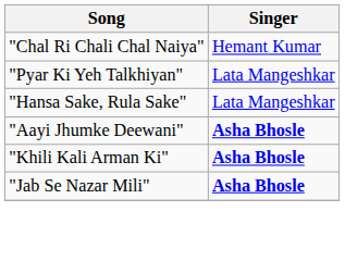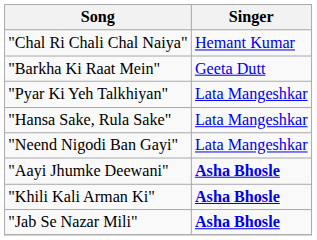 <table class="wikitable">
 <tr>
 <th>Song</th>
 <th>Singer</th>
 </tr>
 <tr>
 <td>"Chal Ri Chali Chal Naiya"</td>
 <td><a href='#'>Hemant Kumar</a></td>
 </tr>
 <tr>
+<td>"Barkha Ki Raat Mein"</td>
+<td><a href='#'>Geeta Dutt</a></td>
+</tr>
+<tr>
 <td>"Pyar Ki Yeh Talkhiyan"</td>
 <td><a href='#'>Lata Mangeshkar</a></td>
 </tr>
 <tr>
 <td>"Hansa Sake, Rula Sake"</td>
+<td><a href='#'>Lata Mangeshkar</a></td>
+</tr>
+<tr>
+<td>"Neend Nigodi Ban Gayi"</td>
 <td><a href='#'>Lata Mangeshkar</a></td>
 </tr>
 <tr>
 <td>"Aayi Jhumke Deewani"</td>
 <td><strong><a href='#'>Asha Bhosle</a></strong></td>
 </tr>
 <tr>
 <td>"Khili Kali Arman Ki"</td>
 <td><strong><a href='#'>Asha Bhosle</a></strong></td>
 </tr>
 <tr>
 <td>"Jab Se Nazar Mili"</td>
 <td><strong><a href='#'>Asha Bhosle</a></strong></td>
 </tr>
 <tr>
 </tr>
 </table>
